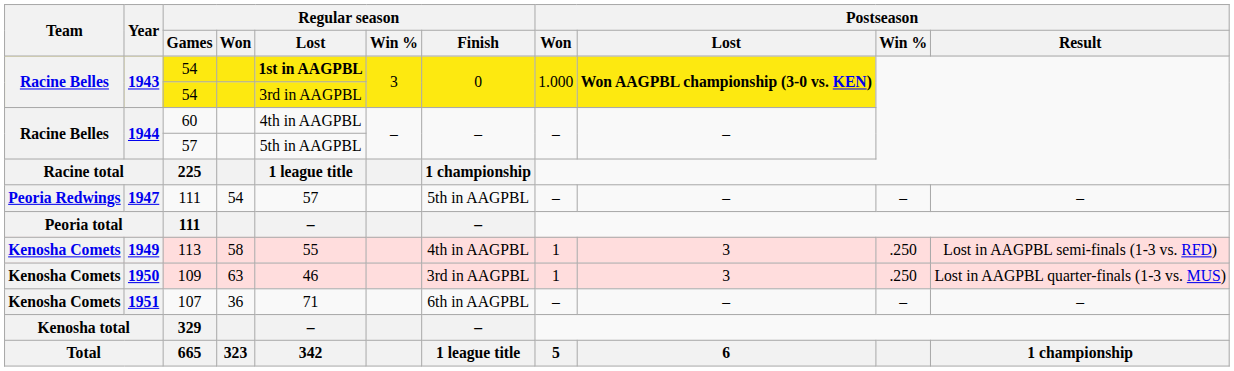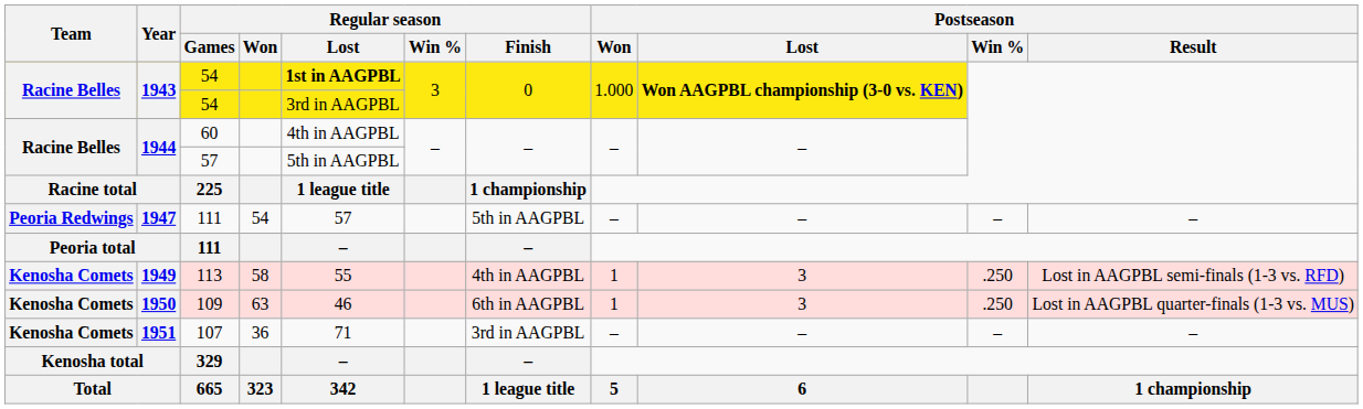 <table class="wikitable" style="font-size: 95%; text-align:center;">
 <tr>
 <th rowspan="2">Team</th>
 <th rowspan="2">Year</th>
 <th colspan="5">Regular season</th>
 <th colspan="4">Postseason</th>
 </tr>
 <tr>
 <th>Games</th>
 <th>Won</th>
 <th>Lost</th>
 <th>Win %</th>
 <th>Finish</th>
 <th>Won</th>
 <th>Lost</th>
 <th>Win %</th>
 <th>Result</th>
 </tr>
 <tr style="background:#fde910">
 <th rowspan=2><a href='#'>Racine Belles</a></th>
 <th rowspan=2><a href='#'>1943</a></th>
 <td>54</td>
 <td></td>
 <td><strong>1st in AAGPBL</strong></td>
 <td rowspan=2>3</td>
 <td rowspan=2>0</td>
 <td rowspan=2>1.000</td>
 <td rowspan=2><strong>Won AAGPBL championship (3-0 vs. <a href='#'>KEN</a>)</strong></td>
 </tr>
 <tr style="background:#fde910">
 <td>54</td>
 <td></td>
 <td>3rd in AAGPBL</td>
 </tr>
 <tr>
 <th rowspan=2>Racine Belles</th>
 <th rowspan=2><a href='#'>1944</a></th>
 <td>60</td>
 <td></td>
 <td>4th in AAGPBL</td>
 <td rowspan=2>–</td>
 <td rowspan=2>–</td>
 <td rowspan=2>–</td>
 <td rowspan=2>–</td>
 </tr>
 <tr>
 <td>57</td>
 <td></td>
 <td>5th in AAGPBL</td>
 </tr>
 <tr>
 <th colspan="2">Racine total</th>
 <th>225</th>
 <th></th>
 <th>1 league title</th>
 <th></th>
 <th>1 championship</th>
 </tr>
 <tr>
 <th><a href='#'>Peoria Redwings</a></th>
 <th><a href='#'>1947</a></th>
 <td>111</td>
 <td>54</td>
 <td>57</td>
 <td></td>
 <td>5th in AAGPBL</td>
 <td>–</td>
 <td>–</td>
 <td>–</td>
 <td>–</td>
 </tr>
 <tr>
 <th colspan="2">Peoria total</th>
 <th>111</th>
 <th></th>
 <th>–</th>
 <th></th>
 <th>–</th>
 </tr>
 <tr ! style="background:#fdd;">
 <th><a href='#'>Kenosha Comets</a></th>
 <th><a href='#'>1949</a></th>
 <td>113</td>
 <td>58</td>
 <td>55</td>
 <td></td>
 <td>4th in AAGPBL</td>
 <td>1</td>
 <td>3</td>
 <td>.250</td>
 <td>Lost in AAGPBL semi-finals (1-3 vs. <a href='#'>RFD</a>)</td>
 </tr>
 <tr ! style="background:#fdd;">
 <th>Kenosha Comets</th>
 <th><a href='#'>1950</a></th>
 <td>109</td>
 <td>63</td>
 <td>46</td>
 <td></td>
-<td>3rd in AAGPBL</td>
+<td>6th in AAGPBL</td>
 <td>1</td>
 <td>3</td>
 <td>.250</td>
 <td>Lost in AAGPBL quarter-finals (1-3 vs. <a href='#'>MUS</a>)</td>
 </tr>
 <tr>
 <th>Kenosha Comets</th>
 <th><a href='#'>1951</a></th>
 <td>107</td>
 <td>36</td>
 <td>71</td>
 <td></td>
-<td>6th in AAGPBL</td>
+<td>3rd in AAGPBL</td>
 <td>–</td>
 <td>–</td>
 <td>–</td>
 <td>–</td>
 </tr>
 <tr>
 <th colspan="2">Kenosha total</th>
 <th>329</th>
 <th></th>
 <th>–</th>
 <th></th>
 <th>–</th>
 </tr>
 <tr>
 <th colspan="2">Total</th>
 <th>665</th>
 <th>323</th>
 <th>342</th>
 <th></th>
 <th>1 league title</th>
 <th>5</th>
 <th>6</th>
 <th></th>
 <th>1 championship</th>
 </tr>
 </table>
